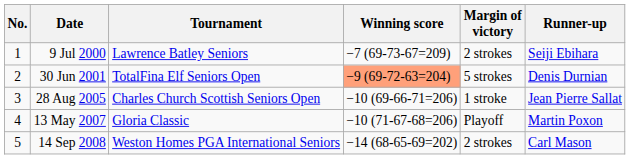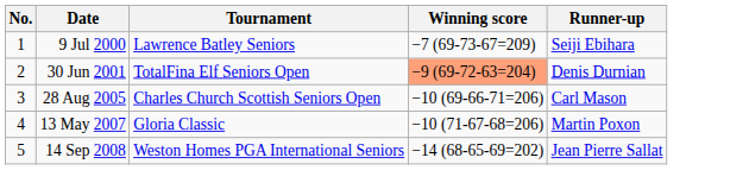 <table class="wikitable" style="font-size:95%;">
 <tr>
 <th>No.</th>
 <th>Date</th>
 <th>Tournament</th>
 <th>Winning score</th>
-<th>Margin of<br>victory</th>
 <th>Runner-up</th>
 </tr>
 <tr>
 <td align=center>1</td>
 <td align=right>9 Jul <a href='#'>2000</a></td>
 <td><a href='#'>Lawrence Batley Seniors</a></td>
 <td>−7 (69-73-67=209)</td>
-<td>2 strokes</td>
 <td> <a href='#'>Seiji Ebihara</a></td>
 </tr>
 <tr>
 <td align=center>2</td>
 <td align=right>30 Jun <a href='#'>2001</a></td>
 <td><a href='#'>TotalFina Elf Seniors Open</a></td>
 <td style="background: lightsalmon;">−9 (69-72-63=204)</td>
-<td>5 strokes</td>
 <td> <a href='#'>Denis Durnian</a></td>
 </tr>
 <tr>
 <td align=center>3</td>
 <td align=right>28 Aug <a href='#'>2005</a></td>
 <td><a href='#'>Charles Church Scottish Seniors Open</a></td>
 <td>−10 (69-66-71=206)</td>
-<td>1 stroke</td>
-<td> <a href='#'>Jean Pierre Sallat</a></td>
+<td> <a href='#'>Carl Mason</a></td>
 </tr>
 <tr>
 <td align=center>4</td>
 <td align=right>13 May <a href='#'>2007</a></td>
 <td><a href='#'>Gloria Classic</a></td>
 <td>−10 (71-67-68=206)</td>
-<td>Playoff</td>
 <td> <a href='#'>Martin Poxon</a></td>
 </tr>
 <tr>
 <td align=center>5</td>
 <td align=right>14 Sep <a href='#'>2008</a></td>
 <td><a href='#'>Weston Homes PGA International Seniors</a></td>
 <td>−14 (68-65-69=202)</td>
-<td>2 strokes</td>
-<td> <a href='#'>Carl Mason</a></td>
+<td> <a href='#'>Jean Pierre Sallat</a></td>
 </tr>
 </table>
